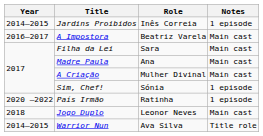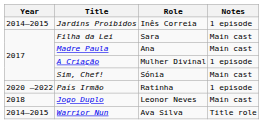 <table class="wikitable sortable">
 <tr>
 <th>Year</th>
 <th>Title</th>
 <th>Role</th>
 <th class="unsortable">Notes</th>
 </tr>
 <tr>
 <td>2014–2015</td>
 <td><em>Jardins Proibidos</em></td>
 <td>Inês Correia</td>
 <td>1 episode</td>
-</tr>
-<tr>
-<td>2016–2017</td>
-<td><em><a href='#'>A Impostora</a></em></td>
-<td>Beatriz Varela</td>
-<td>Main cast</td>
 </tr>
 <tr>
 <td rowspan="4">2017</td>
 <td><em>Filha da Lei</em></td>
 <td>Sara</td>
 <td>Main cast</td>
 </tr>
 <tr>
 <td><em><a href='#'>Madre Paula</a></em></td>
 <td>Ana</td>
 <td>Main cast</td>
 </tr>
 <tr>
 <td><em><a href='#'>A Criação</a></em></td>
 <td>Mulher Divinal</td>
-<td>Main cast</td>
+<td>1 episode</td>
 </tr>
 <tr>
 <td><em>Sim, Chef!</em></td>
 <td>Sónia</td>
-<td>1 episode</td>
+<td>Main cast</td>
 </tr>
 <tr>
 <td>2020 –2022</td>
 <td><em>País Irmão</em></td>
 <td>Ratinha</td>
 <td>1 episode</td>
 </tr>
 <tr>
 <td>2018</td>
 <td><em><a href='#'>Jogo Duplo</a></em></td>
 <td>Leonor Neves</td>
 <td>Main cast</td>
 </tr>
 <tr>
 <td>2014–2015</td>
 <td><em><a href='#'>Warrior Nun</a></em></td>
 <td>Ava Silva</td>
 <td>Title role</td>
 </tr>
 </table>
